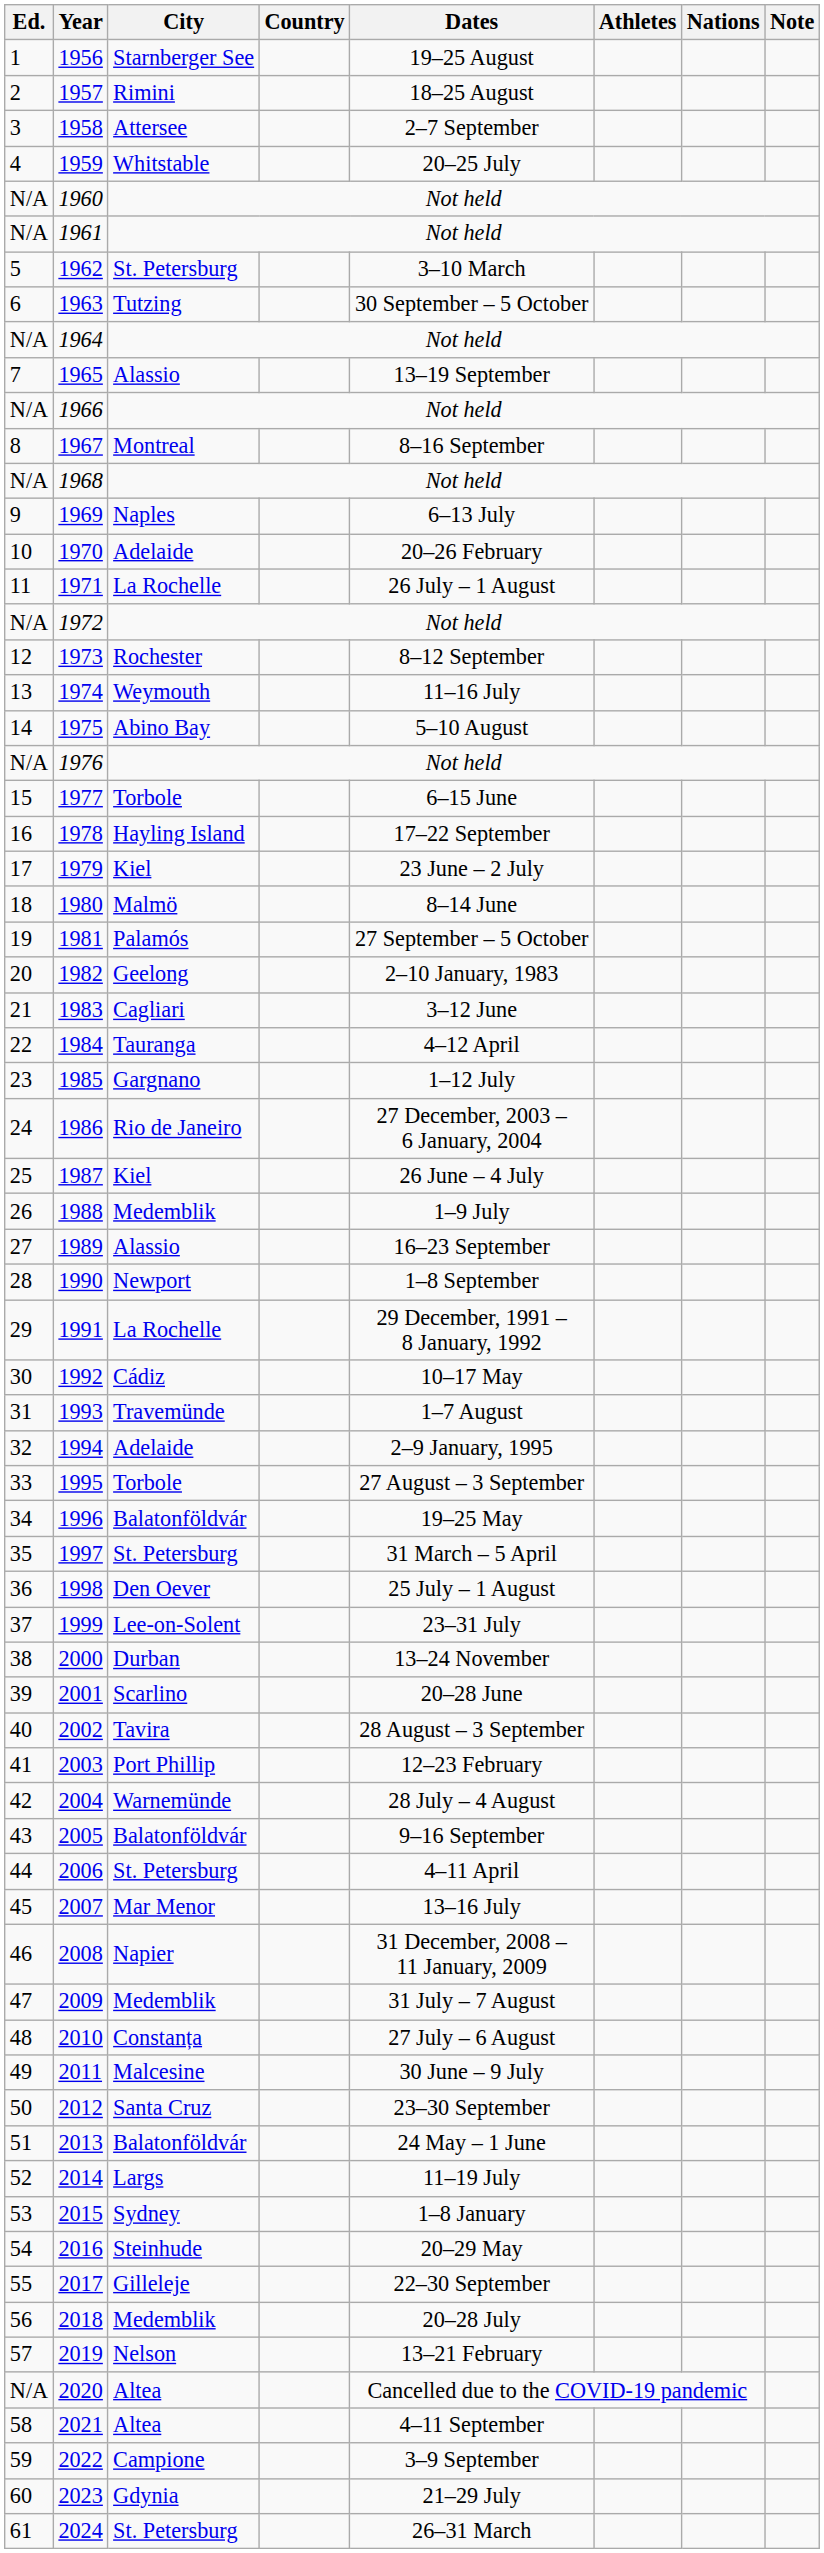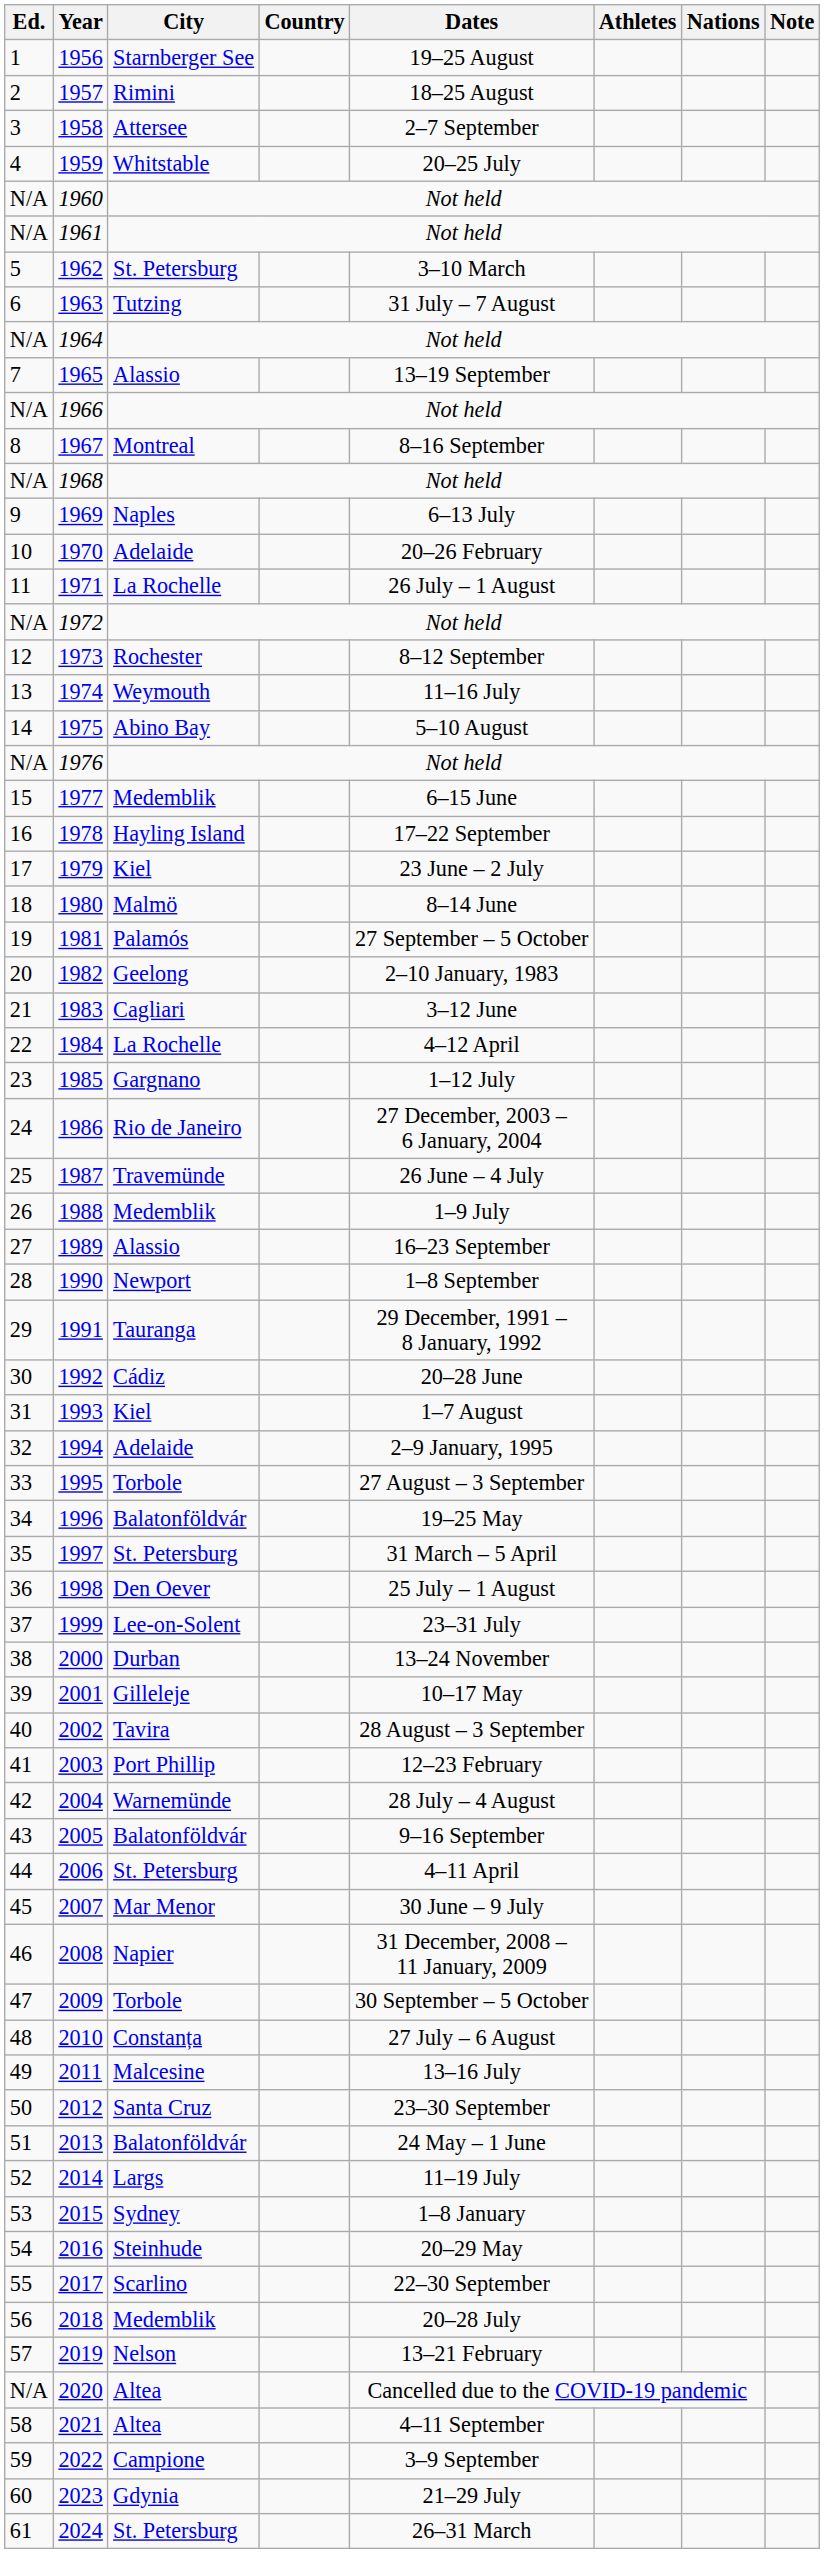 <table class="wikitable">
 <tr>
 <th>Ed.</th>
 <th>Year</th>
 <th>City</th>
 <th>Country</th>
 <th>Dates</th>
 <th>Athletes</th>
 <th>Nations</th>
 <th>Note</th>
 </tr>
 <tr>
 <td>1</td>
 <td><a href='#'>1956</a></td>
 <td><a href='#'>Starnberger See</a></td>
 <td></td>
 <td align=center>19–25 August</td>
 <td align=center></td>
 <td align=center></td>
 <td></td>
 </tr>
 <tr>
 <td>2</td>
 <td><a href='#'>1957</a></td>
 <td><a href='#'>Rimini</a></td>
 <td></td>
 <td align=center>18–25 August</td>
 <td align=center></td>
 <td align=center></td>
 <td></td>
 </tr>
 <tr>
 <td>3</td>
 <td><a href='#'>1958</a></td>
 <td><a href='#'>Attersee</a></td>
 <td></td>
 <td align=center>2–7 September</td>
 <td align=center></td>
 <td align=center></td>
 <td></td>
 </tr>
 <tr>
 <td>4</td>
 <td><a href='#'>1959</a></td>
 <td><a href='#'>Whitstable</a></td>
 <td></td>
 <td align=center>20–25 July</td>
 <td align=center></td>
 <td align=center></td>
 <td></td>
 </tr>
 <tr>
 <td>N/A</td>
 <td><em>1960</em></td>
 <td colspan=10 align=center><em>Not held</em></td>
 </tr>
 <tr>
 <td>N/A</td>
 <td><em>1961</em></td>
 <td colspan=10 align=center><em>Not held</em></td>
 </tr>
 <tr>
 <td>5</td>
 <td><a href='#'>1962</a></td>
 <td><a href='#'>St. Petersburg</a></td>
 <td></td>
 <td align=center>3–10 March</td>
 <td align=center></td>
 <td align=center></td>
 <td></td>
 </tr>
 <tr>
 <td>6</td>
 <td><a href='#'>1963</a></td>
 <td><a href='#'>Tutzing</a></td>
 <td></td>
-<td align=center>30 September – 5 October</td>
+<td align=center>31 July – 7 August</td>
 <td align=center></td>
 <td align=center></td>
 <td></td>
 </tr>
 <tr>
 <td>N/A</td>
 <td><em>1964</em></td>
 <td colspan=10 align=center><em>Not held</em></td>
 </tr>
 <tr>
 <td>7</td>
 <td><a href='#'>1965</a></td>
 <td><a href='#'>Alassio</a></td>
 <td></td>
 <td align=center>13–19 September</td>
 <td align=center></td>
 <td align=center></td>
 <td></td>
 </tr>
 <tr>
 <td>N/A</td>
 <td><em>1966</em></td>
 <td colspan=10 align=center><em>Not held</em></td>
 </tr>
 <tr>
 <td>8</td>
 <td><a href='#'>1967</a></td>
 <td><a href='#'>Montreal</a></td>
 <td></td>
 <td align=center>8–16 September</td>
 <td align=center></td>
 <td align=center></td>
 <td></td>
 </tr>
 <tr>
 <td>N/A</td>
 <td><em>1968</em></td>
 <td colspan=10 align=center><em>Not held</em></td>
 </tr>
 <tr>
 <td>9</td>
 <td><a href='#'>1969</a></td>
 <td><a href='#'>Naples</a></td>
 <td></td>
 <td align=center>6–13 July</td>
 <td align=center></td>
 <td align=center></td>
 <td></td>
 </tr>
 <tr>
 <td>10</td>
 <td><a href='#'>1970</a></td>
 <td><a href='#'>Adelaide</a></td>
 <td></td>
 <td align=center>20–26 February</td>
 <td align=center></td>
 <td align=center></td>
 <td></td>
 </tr>
 <tr>
 <td>11</td>
 <td><a href='#'>1971</a></td>
 <td><a href='#'>La Rochelle</a></td>
 <td></td>
 <td align=center>26 July – 1 August</td>
 <td align=center></td>
 <td align=center></td>
 <td></td>
 </tr>
 <tr>
 <td>N/A</td>
 <td><em>1972</em></td>
 <td colspan=10 align=center><em>Not held</em></td>
 </tr>
 <tr>
 <td>12</td>
 <td><a href='#'>1973</a></td>
 <td><a href='#'>Rochester</a></td>
 <td></td>
 <td align=center>8–12 September</td>
 <td align=center></td>
 <td align=center></td>
 <td></td>
 </tr>
 <tr>
 <td>13</td>
 <td><a href='#'>1974</a></td>
 <td><a href='#'>Weymouth</a></td>
 <td></td>
 <td align=center>11–16 July</td>
 <td align=center></td>
 <td align=center></td>
 <td></td>
 </tr>
 <tr>
 <td>14</td>
 <td><a href='#'>1975</a></td>
 <td><a href='#'>Abino Bay</a></td>
 <td></td>
 <td align=center>5–10 August</td>
 <td align=center></td>
 <td align=center></td>
 <td></td>
 </tr>
 <tr>
 <td>N/A</td>
 <td><em>1976</em></td>
 <td colspan=10 align=center><em>Not held</em></td>
 </tr>
 <tr>
 <td>15</td>
 <td><a href='#'>1977</a></td>
-<td><a href='#'>Torbole</a></td>
+<td><a href='#'>Medemblik</a></td>
 <td></td>
 <td align=center>6–15 June</td>
 <td align=center></td>
 <td align=center></td>
 <td></td>
 </tr>
 <tr>
 <td>16</td>
 <td><a href='#'>1978</a></td>
 <td><a href='#'>Hayling Island</a></td>
 <td></td>
 <td align=center>17–22 September</td>
 <td align=center></td>
 <td align=center></td>
 <td></td>
 </tr>
 <tr>
 <td>17</td>
 <td><a href='#'>1979</a></td>
 <td><a href='#'>Kiel</a></td>
 <td></td>
 <td align=center>23 June – 2 July</td>
 <td align=center></td>
 <td align=center></td>
 <td></td>
 </tr>
 <tr>
 <td>18</td>
 <td><a href='#'>1980</a></td>
 <td><a href='#'>Malmö</a></td>
 <td></td>
 <td align=center>8–14 June</td>
 <td align="center"></td>
 <td align=center></td>
 <td></td>
 </tr>
 <tr>
 <td>19</td>
 <td><a href='#'>1981</a></td>
 <td><a href='#'>Palamós</a></td>
 <td></td>
 <td align=center>27 September – 5 October</td>
 <td align=center></td>
 <td align=center></td>
 <td></td>
 </tr>
 <tr>
 <td>20</td>
 <td><a href='#'>1982</a></td>
 <td><a href='#'>Geelong</a></td>
 <td></td>
 <td align=center>2–10 January, 1983</td>
 <td align=center></td>
 <td align=center></td>
 <td></td>
 </tr>
 <tr>
 <td>21</td>
 <td><a href='#'>1983</a></td>
 <td><a href='#'>Cagliari</a></td>
 <td></td>
 <td align=center>3–12 June</td>
 <td align=center></td>
 <td align=center></td>
 <td></td>
 </tr>
 <tr>
 <td>22</td>
 <td><a href='#'>1984</a></td>
-<td><a href='#'>Tauranga</a></td>
+<td><a href='#'>La Rochelle</a></td>
 <td></td>
 <td align=center>4–12 April</td>
 <td align=center></td>
 <td align=center></td>
 <td></td>
 </tr>
 <tr>
 <td>23</td>
 <td><a href='#'>1985</a></td>
 <td><a href='#'>Gargnano</a></td>
 <td></td>
 <td align=center>1–12 July</td>
 <td align=center></td>
 <td align=center></td>
 <td></td>
 </tr>
 <tr>
 <td>24</td>
 <td><a href='#'>1986</a></td>
 <td><a href='#'>Rio de Janeiro</a></td>
 <td></td>
 <td align=center>27 December, 2003 –<br>6 January, 2004</td>
 <td align=center></td>
 <td align=center></td>
 <td></td>
 </tr>
 <tr>
 <td>25</td>
 <td><a href='#'>1987</a></td>
-<td><a href='#'>Kiel</a></td>
+<td><a href='#'>Travemünde</a></td>
 <td></td>
 <td align=center>26 June – 4 July</td>
 <td align=center></td>
 <td align=center></td>
 <td></td>
 </tr>
 <tr>
 <td>26</td>
 <td><a href='#'>1988</a></td>
 <td><a href='#'>Medemblik</a></td>
 <td></td>
 <td align=center>1–9 July</td>
 <td align=center></td>
 <td align=center></td>
 <td></td>
 </tr>
 <tr>
 <td>27</td>
 <td><a href='#'>1989</a></td>
 <td><a href='#'>Alassio</a></td>
 <td></td>
 <td align=center>16–23 September</td>
 <td align="center"></td>
 <td align=center></td>
 <td></td>
 </tr>
 <tr>
 <td>28</td>
 <td><a href='#'>1990</a></td>
 <td><a href='#'>Newport</a></td>
 <td></td>
 <td align=center>1–8 September</td>
 <td align=center></td>
 <td align=center></td>
 <td></td>
 </tr>
 <tr>
 <td>29</td>
 <td><a href='#'>1991</a></td>
-<td><a href='#'>La Rochelle</a></td>
+<td><a href='#'>Tauranga</a></td>
 <td></td>
 <td align=center>29 December, 1991 –<br>8 January, 1992</td>
 <td align=center></td>
 <td align=center></td>
 <td></td>
 </tr>
 <tr>
 <td>30</td>
 <td><a href='#'>1992</a></td>
 <td><a href='#'>Cádiz</a></td>
 <td></td>
-<td align=center>10–17 May</td>
+<td align=center>20–28 June</td>
 <td align=center></td>
 <td align=center></td>
 <td></td>
 </tr>
 <tr>
 <td>31</td>
 <td><a href='#'>1993</a></td>
-<td><a href='#'>Travemünde</a></td>
+<td><a href='#'>Kiel</a></td>
 <td></td>
 <td align=center>1–7 August</td>
 <td align=center></td>
 <td align=center></td>
 <td></td>
 </tr>
 <tr>
 <td>32</td>
 <td><a href='#'>1994</a></td>
 <td><a href='#'>Adelaide</a></td>
 <td></td>
 <td align=center>2–9 January, 1995</td>
 <td align=center></td>
 <td align=center></td>
 <td></td>
 </tr>
 <tr>
 <td>33</td>
 <td><a href='#'>1995</a></td>
 <td><a href='#'>Torbole</a></td>
 <td></td>
 <td align=center>27 August – 3 September</td>
 <td align=center></td>
 <td align=center></td>
 <td></td>
 </tr>
 <tr>
 <td>34</td>
 <td><a href='#'>1996</a></td>
 <td><a href='#'>Balatonföldvár</a></td>
 <td></td>
 <td align=center>19–25 May</td>
 <td align=center></td>
 <td align=center></td>
 <td></td>
 </tr>
 <tr>
 <td>35</td>
 <td><a href='#'>1997</a></td>
 <td><a href='#'>St. Petersburg</a></td>
 <td></td>
 <td align=center>31 March – 5 April</td>
 <td align=center></td>
 <td align=center></td>
 <td></td>
 </tr>
 <tr>
 <td>36</td>
 <td><a href='#'>1998</a></td>
 <td><a href='#'>Den Oever</a></td>
 <td></td>
 <td align=center>25 July – 1 August</td>
 <td align=center></td>
 <td align=center></td>
 <td></td>
 </tr>
 <tr>
 <td>37</td>
 <td><a href='#'>1999</a></td>
 <td><a href='#'>Lee-on-Solent</a></td>
 <td></td>
 <td align=center>23–31 July</td>
 <td align=center></td>
 <td align=center></td>
 <td></td>
 </tr>
 <tr>
 <td>38</td>
 <td><a href='#'>2000</a></td>
 <td><a href='#'>Durban</a></td>
 <td></td>
 <td align=center>13–24 November</td>
 <td align=center></td>
 <td align=center></td>
 <td></td>
 </tr>
 <tr>
 <td>39</td>
 <td><a href='#'>2001</a></td>
-<td><a href='#'>Scarlino</a></td>
+<td><a href='#'>Gilleleje</a></td>
 <td></td>
-<td align=center>20–28 June</td>
+<td align=center>10–17 May</td>
 <td align=center></td>
 <td align=center></td>
 <td></td>
 </tr>
 <tr>
 <td>40</td>
 <td><a href='#'>2002</a></td>
 <td><a href='#'>Tavira</a></td>
 <td></td>
 <td align=center>28 August – 3 September</td>
 <td align=center></td>
 <td align=center></td>
 <td></td>
 </tr>
 <tr>
 <td>41</td>
 <td><a href='#'>2003</a></td>
 <td><a href='#'>Port Phillip</a></td>
 <td></td>
 <td align=center>12–23 February</td>
 <td align=center></td>
 <td align=center></td>
 <td></td>
 </tr>
 <tr>
 <td>42</td>
 <td><a href='#'>2004</a></td>
 <td><a href='#'>Warnemünde</a></td>
 <td></td>
 <td align=center>28 July – 4 August</td>
 <td align=center></td>
 <td align=center></td>
 <td></td>
 </tr>
 <tr>
 <td>43</td>
 <td><a href='#'>2005</a></td>
 <td><a href='#'>Balatonföldvár</a></td>
 <td></td>
 <td align=center>9–16 September</td>
 <td align=center></td>
 <td align=center></td>
 <td></td>
 </tr>
 <tr>
 <td>44</td>
 <td><a href='#'>2006</a></td>
 <td><a href='#'>St. Petersburg</a></td>
 <td></td>
 <td align=center>4–11 April</td>
 <td align=center></td>
 <td align=center></td>
 <td></td>
 </tr>
 <tr>
 <td>45</td>
 <td><a href='#'>2007</a></td>
 <td><a href='#'>Mar Menor</a></td>
 <td></td>
-<td align=center>13–16 July</td>
+<td align=center>30 June – 9 July</td>
 <td align=center></td>
 <td align=center></td>
 <td></td>
 </tr>
 <tr>
 <td>46</td>
 <td><a href='#'>2008</a></td>
 <td><a href='#'>Napier</a></td>
 <td></td>
 <td align=center>31 December, 2008 –<br>11 January, 2009</td>
 <td align=center></td>
 <td align=center></td>
 <td></td>
 </tr>
 <tr>
 <td>47</td>
 <td><a href='#'>2009</a></td>
-<td><a href='#'>Medemblik</a></td>
+<td><a href='#'>Torbole</a></td>
 <td></td>
-<td align=center>31 July – 7 August</td>
+<td align=center>30 September – 5 October</td>
 <td align=center></td>
 <td align=center></td>
 <td></td>
 </tr>
 <tr>
 <td>48</td>
 <td><a href='#'>2010</a></td>
 <td><a href='#'>Constanța</a></td>
 <td></td>
 <td align=center>27 July – 6 August</td>
 <td align=center></td>
 <td align=center></td>
 <td></td>
 </tr>
 <tr>
 <td>49</td>
 <td><a href='#'>2011</a></td>
 <td><a href='#'>Malcesine</a></td>
 <td></td>
-<td align=center>30 June – 9 July</td>
+<td align=center>13–16 July</td>
 <td align=center></td>
 <td align=center></td>
 <td></td>
 </tr>
 <tr>
 <td>50</td>
 <td><a href='#'>2012</a></td>
 <td><a href='#'>Santa Cruz</a></td>
 <td></td>
 <td align=center>23–30 September</td>
 <td align=center></td>
 <td align=center></td>
 <td></td>
 </tr>
 <tr>
 <td>51</td>
 <td><a href='#'>2013</a></td>
 <td><a href='#'>Balatonföldvár</a></td>
 <td></td>
 <td align=center>24 May – 1 June</td>
 <td align=center></td>
 <td align=center></td>
 <td></td>
 </tr>
 <tr>
 <td>52</td>
 <td><a href='#'>2014</a></td>
 <td><a href='#'>Largs</a></td>
 <td></td>
 <td align=center>11–19 July</td>
 <td align=center></td>
 <td align=center></td>
 <td></td>
 </tr>
 <tr>
 <td>53</td>
 <td><a href='#'>2015</a></td>
 <td><a href='#'>Sydney</a></td>
 <td></td>
 <td align=center>1–8 January</td>
 <td align=center></td>
 <td align=center></td>
 <td></td>
 </tr>
 <tr>
 <td>54</td>
 <td><a href='#'>2016</a></td>
 <td><a href='#'>Steinhude</a></td>
 <td></td>
 <td align=center>20–29 May</td>
 <td align=center></td>
 <td align=center></td>
 <td></td>
 </tr>
 <tr>
 <td>55</td>
 <td><a href='#'>2017</a></td>
-<td><a href='#'>Gilleleje</a></td>
+<td><a href='#'>Scarlino</a></td>
 <td></td>
 <td align=center>22–30 September</td>
 <td align=center></td>
 <td align=center></td>
 <td></td>
 </tr>
 <tr>
 <td>56</td>
 <td><a href='#'>2018</a></td>
 <td><a href='#'>Medemblik</a></td>
 <td></td>
 <td align=center>20–28 July</td>
 <td align=center></td>
 <td align=center></td>
 <td></td>
 </tr>
 <tr>
 <td>57</td>
 <td><a href='#'>2019</a></td>
 <td><a href='#'>Nelson</a></td>
 <td></td>
 <td align=center>13–21 February</td>
 <td align=center></td>
 <td align=center></td>
 <td></td>
 </tr>
 <tr>
 <td>N/A</td>
 <td><a href='#'>2020</a></td>
 <td><a href='#'>Altea</a></td>
 <td></td>
 <td colspan=3 align=center>Cancelled due to the <a href='#'>COVID-19 pandemic</a></td>
 <td></td>
 </tr>
 <tr>
 <td>58</td>
 <td><a href='#'>2021</a></td>
 <td><a href='#'>Altea</a></td>
 <td></td>
 <td align=center>4–11 September</td>
 <td align=center></td>
 <td align=center></td>
 <td></td>
 </tr>
 <tr>
 <td>59</td>
 <td><a href='#'>2022</a></td>
 <td><a href='#'>Campione</a></td>
 <td></td>
 <td align=center>3–9 September</td>
 <td align=center></td>
 <td align=center></td>
 <td></td>
 </tr>
 <tr>
 <td>60</td>
 <td><a href='#'>2023</a></td>
 <td><a href='#'>Gdynia</a></td>
 <td></td>
 <td align=center>21–29 July</td>
 <td align=center></td>
 <td align=center></td>
 <td></td>
 </tr>
 <tr>
 <td>61</td>
 <td><a href='#'>2024</a></td>
 <td><a href='#'>St. Petersburg</a></td>
 <td></td>
 <td align=center>26–31 March</td>
 <td align=center></td>
 <td align=center></td>
 <td></td>
 </tr>
 </table>
